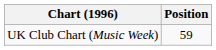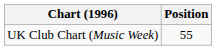 <table class="wikitable sortable">
 <tr>
 <th>Chart (1996)</th>
 <th>Position</th>
 </tr>
 <tr>
 <td>UK Club Chart (<em>Music Week</em>)</td>
-<td align="center">59</td>
+<td align="center">55</td>
 </tr>
 </table>
